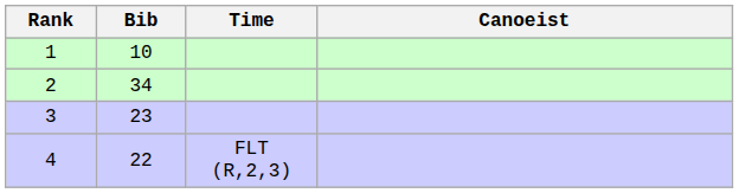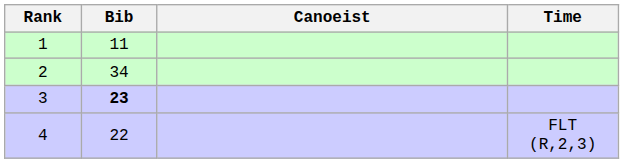 <table class="wikitable" style="font-size:90%; text-align:center">
 <tr>
 <th width="50">Rank</th>
 <th width="50">Bib</th>
+<th width="250">Canoeist</th>
 <th width="75">Time</th>
-<th width="250">Canoeist</th>
 </tr>
 <tr bgcolor="#CCFFCC">
 <td>1</td>
-<td>10</td>
+<td>11</td>
+<td align="left"></td>
 <td></td>
-<td align="left"></td>
 </tr>
 <tr bgcolor="#CCFFCC">
 <td>2</td>
 <td>34</td>
+<td align="left"></td>
 <td></td>
-<td align="left"></td>
 </tr>
 <tr bgcolor="#CCCCFF">
 <td>3</td>
-<td>23</td>
+<td><strong>23</strong></td>
+<td align="left"></td>
 <td></td>
-<td align="left"></td>
 </tr>
 <tr bgcolor="#CCCCFF">
 <td>4</td>
 <td>22</td>
+<td align="left"></td>
 <td>FLT (R,2,3)</td>
-<td align="left"></td>
 </tr>
 </table>
